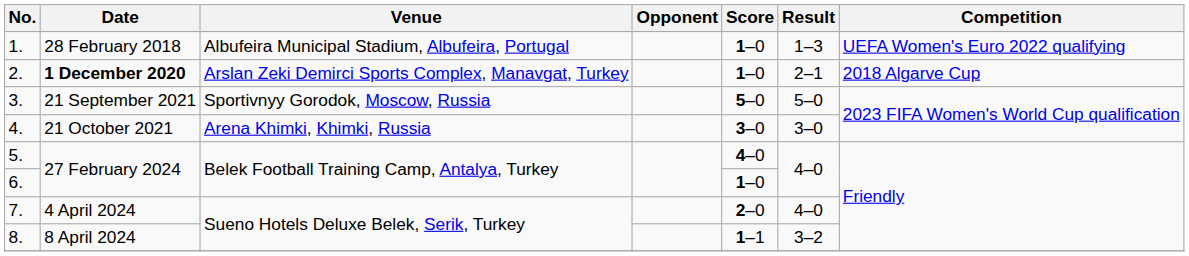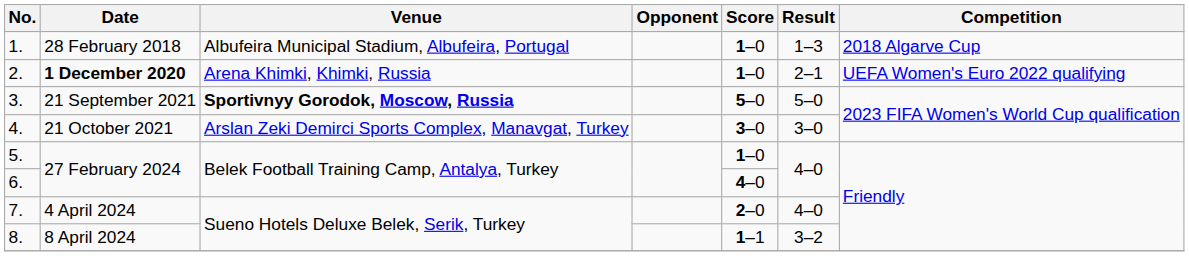 <table class="wikitable">
 <tr>
 <th>No.</th>
 <th>Date</th>
 <th>Venue</th>
 <th>Opponent</th>
 <th>Score</th>
 <th>Result</th>
 <th>Competition</th>
 </tr>
 <tr>
 <td>1.</td>
 <td>28 February 2018</td>
 <td>Albufeira Municipal Stadium, <a href='#'>Albufeira</a>, <a href='#'>Portugal</a></td>
 <td></td>
 <td align=center><strong>1</strong>–0</td>
 <td align=center>1–3</td>
-<td><a href='#'>UEFA Women's Euro 2022 qualifying</a></td>
+<td><a href='#'>2018 Algarve Cup</a></td>
 </tr>
 <tr>
 <td>2.</td>
 <td><strong>1 December 2020</strong></td>
-<td><a href='#'>Arslan Zeki Demirci Sports Complex</a>, <a href='#'>Manavgat</a>, <a href='#'>Turkey</a></td>
+<td><a href='#'>Arena Khimki</a>, <a href='#'>Khimki</a>, <a href='#'>Russia</a></td>
 <td></td>
 <td align=center><strong>1</strong>–0</td>
 <td align=center>2–1</td>
-<td><a href='#'>2018 Algarve Cup</a></td>
+<td><a href='#'>UEFA Women's Euro 2022 qualifying</a></td>
 </tr>
 <tr>
 <td>3.</td>
 <td>21 September 2021</td>
-<td>Sportivnyy Gorodok, <a href='#'>Moscow</a>, <a href='#'>Russia</a></td>
+<td><strong>Sportivnyy Gorodok, <a href='#'>Moscow</a>, <a href='#'>Russia</a></strong></td>
 <td></td>
 <td align=center><strong>5</strong>–0</td>
 <td align=center>5–0</td>
 <td rowspan=2><a href='#'>2023 FIFA Women's World Cup qualification</a></td>
 </tr>
 <tr>
 <td>4.</td>
 <td>21 October 2021</td>
-<td><a href='#'>Arena Khimki</a>, <a href='#'>Khimki</a>, <a href='#'>Russia</a></td>
+<td><a href='#'>Arslan Zeki Demirci Sports Complex</a>, <a href='#'>Manavgat</a>, <a href='#'>Turkey</a></td>
 <td></td>
 <td align=center><strong>3</strong>–0</td>
 <td align=center>3–0</td>
 </tr>
 <tr>
 <td>5.</td>
 <td rowspan=2>27 February 2024</td>
 <td rowspan=2>Belek Football Training Camp, <a href='#'>Antalya</a>, Turkey</td>
 <td rowspan=2></td>
-<td align=center><strong>4</strong>–0</td>
+<td align=center><strong>1</strong>–0</td>
 <td rowspan=2 align=center>4–0</td>
 <td rowspan=4><a href='#'>Friendly</a></td>
 </tr>
 <tr>
 <td>6.</td>
-<td align=center><strong>1</strong>–0</td>
+<td align=center><strong>4</strong>–0</td>
 </tr>
 <tr>
 <td>7.</td>
 <td>4 April 2024</td>
 <td rowspan=2>Sueno Hotels Deluxe Belek, <a href='#'>Serik</a>, Turkey</td>
 <td></td>
 <td align=center><strong>2</strong>–0</td>
 <td align=center>4–0</td>
 </tr>
 <tr>
 <td>8.</td>
 <td>8 April 2024</td>
 <td></td>
 <td align=center><strong>1</strong>–1</td>
 <td align=center>3–2</td>
 </tr>
 <tr>
 </tr>
 </table>
